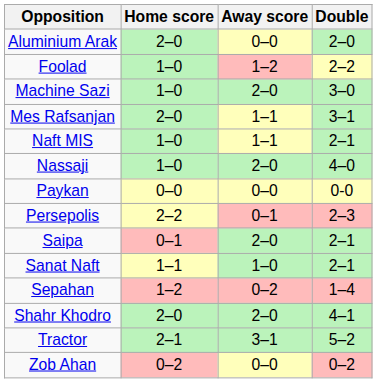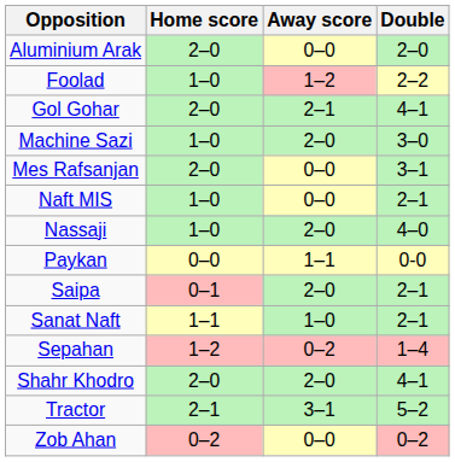 <table class="wikitable" style="text-align: center;">
 <tr>
 <th>Opposition</th>
 <th>Home score</th>
 <th>Away score</th>
 <th>Double</th>
 </tr>
 <tr>
 <td><a href='#'>Aluminium Arak</a></td>
 <td bgcolor=#BBF3BB>2–0</td>
 <td bgcolor=#FFFFBB>0–0</td>
 <td bgcolor=#BBF3BB>2–0</td>
 </tr>
 <tr>
 <td><a href='#'>Foolad</a></td>
 <td bgcolor=#BBF3BB>1–0</td>
 <td bgcolor=#FFBBBB>1–2</td>
 <td bgcolor=#FFFFBB>2–2</td>
 </tr>
 <tr>
+<td><a href='#'>Gol Gohar</a></td>
+<td bgcolor=#BBF3BB>2–0</td>
+<td bgcolor=#BBF3BB>2–1</td>
+<td bgcolor=#BBF3BB>4–1</td>
+</tr>
+<tr>
 <td><a href='#'>Machine Sazi</a></td>
 <td bgcolor=#BBF3BB>1–0</td>
 <td bgcolor=#BBF3BB>2–0</td>
 <td bgcolor=#BBF3BB>3–0</td>
 </tr>
 <tr>
 <td><a href='#'>Mes Rafsanjan</a></td>
 <td bgcolor=#BBF3BB>2–0</td>
-<td bgcolor=#FFFFBB>1–1</td>
+<td bgcolor=#FFFFBB>0–0</td>
 <td bgcolor=#BBF3BB>3–1</td>
 </tr>
 <tr>
 <td><a href='#'>Naft MIS</a></td>
 <td bgcolor=#BBF3BB>1–0</td>
-<td bgcolor=#FFFFBB>1–1</td>
+<td bgcolor=#FFFFBB>0–0</td>
 <td bgcolor=#BBF3BB>2–1</td>
 </tr>
 <tr>
 <td><a href='#'>Nassaji</a></td>
 <td bgcolor=#BBF3BB>1–0</td>
 <td bgcolor=#BBF3BB>2–0</td>
 <td bgcolor=#BBF3BB>4–0</td>
 </tr>
 <tr>
 <td><a href='#'>Paykan</a></td>
 <td bgcolor=#FFFFBB>0–0</td>
-<td bgcolor=#FFFFBB>0–0</td>
+<td bgcolor=#FFFFBB>1–1</td>
 <td bgcolor=#FFFFBB>0-0</td>
-</tr>
-<tr>
-<td><a href='#'>Persepolis</a></td>
-<td bgcolor=#FFFFBB>2–2</td>
-<td bgcolor=#FFBBBB>0–1</td>
-<td bgcolor=#FFBBBB>2–3</td>
 </tr>
 <tr>
 <td><a href='#'>Saipa</a></td>
 <td bgcolor=#FFBBBB>0–1</td>
 <td bgcolor=#BBF3BB>2–0</td>
 <td bgcolor=#BBF3BB>2–1</td>
 </tr>
 <tr>
 <td><a href='#'>Sanat Naft</a></td>
 <td bgcolor=#FFFFBB>1–1</td>
 <td bgcolor=#BBF3BB>1–0</td>
 <td bgcolor=#BBF3BB>2–1</td>
 </tr>
 <tr>
 <td><a href='#'>Sepahan</a></td>
 <td bgcolor=#FFBBBB>1–2</td>
 <td bgcolor=#FFBBBB>0–2</td>
 <td bgcolor=#FFBBBB>1–4</td>
 </tr>
 <tr>
 <td><a href='#'>Shahr Khodro</a></td>
 <td bgcolor=#BBF3BB>2–0</td>
 <td bgcolor=#BBF3BB>2–0</td>
 <td bgcolor=#BBF3BB>4–1</td>
 </tr>
 <tr>
 <td><a href='#'>Tractor</a></td>
 <td bgcolor=#BBF3BB>2–1</td>
 <td bgcolor=#BBF3BB>3–1</td>
 <td bgcolor=#BBF3BB>5–2</td>
 </tr>
 <tr>
 <td><a href='#'>Zob Ahan</a></td>
 <td bgcolor=#FFBBBB>0–2</td>
 <td bgcolor=#FFFFBB>0–0</td>
 <td bgcolor=#FFBBBB>0–2</td>
 </tr>
 </table>
